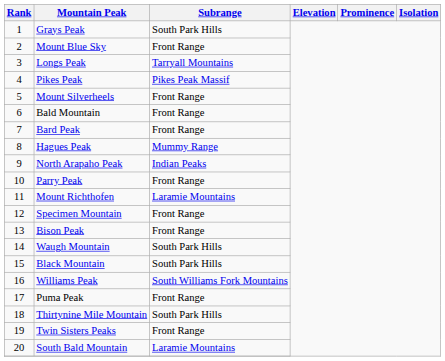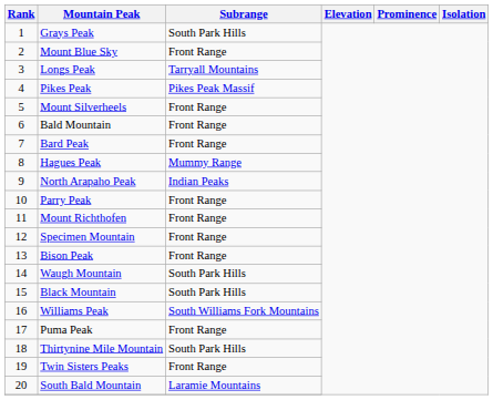 <table class="wikitable sortable">
 <tr>
 <th><a href='#'>Rank</a></th>
 <th><a href='#'>Mountain Peak</a></th>
 <th><a href='#'>Subrange</a></th>
 <th><a href='#'>Elevation</a></th>
 <th><a href='#'>Prominence</a></th>
 <th><a href='#'>Isolation</a></th>
 </tr>
 <tr>
 <td align=center>1</td>
 <td><a href='#'>Grays Peak</a> </td>
 <td>South Park Hills <br></td>
 </tr>
 <tr>
 <td align=center>2</td>
 <td><a href='#'>Mount Blue Sky</a> </td>
 <td>Front Range<br></td>
 </tr>
 <tr>
 <td align=center>3</td>
 <td><a href='#'>Longs Peak</a> </td>
 <td><a href='#'>Tarryall Mountains</a> <br></td>
 </tr>
 <tr>
 <td align=center>4</td>
 <td><a href='#'>Pikes Peak</a> </td>
 <td><a href='#'>Pikes Peak Massif</a><br></td>
 </tr>
 <tr>
 <td align=center>5</td>
 <td><a href='#'>Mount Silverheels</a>  </td>
 <td>Front Range<br></td>
 </tr>
 <tr>
 <td align=center>6</td>
 <td>Bald Mountain </td>
 <td>Front Range<br></td>
 </tr>
 <tr>
 <td align=center>7</td>
 <td><a href='#'>Bard Peak</a> </td>
 <td>Front Range<br></td>
 </tr>
 <tr>
 <td align=center>8</td>
 <td><a href='#'>Hagues Peak</a>  </td>
 <td><a href='#'>Mummy Range</a><br></td>
 </tr>
 <tr>
 <td align=center>9</td>
 <td><a href='#'>North Arapaho Peak</a> </td>
 <td><a href='#'>Indian Peaks</a> <br></td>
 </tr>
 <tr>
 <td align=center>10</td>
 <td><a href='#'>Parry Peak</a></td>
 <td>Front Range<br></td>
 </tr>
 <tr>
 <td align=center>11</td>
 <td><a href='#'>Mount Richthofen</a> </td>
-<td><a href='#'>Laramie Mountains</a><br></td>
+<td>Front Range<br></td>
 </tr>
 <tr>
 <td align=center>12</td>
 <td><a href='#'>Specimen Mountain</a> </td>
 <td>Front Range<br></td>
 </tr>
 <tr>
 <td align=center>13</td>
 <td><a href='#'>Bison Peak</a>  </td>
 <td>Front Range<br></td>
 </tr>
 <tr>
 <td align=center>14</td>
 <td><a href='#'>Waugh Mountain</a> </td>
 <td>South Park Hills <br></td>
 </tr>
 <tr>
 <td align=center>15</td>
 <td><a href='#'>Black Mountain</a>  </td>
 <td>South Park Hills <br></td>
 </tr>
 <tr>
 <td align=center>16</td>
 <td><a href='#'>Williams Peak</a>  </td>
 <td><a href='#'>South Williams Fork Mountains</a> <br></td>
 </tr>
 <tr>
 <td align=center>17</td>
 <td>Puma Peak </td>
 <td>Front Range<br></td>
 </tr>
 <tr>
 <td align=center>18</td>
 <td><a href='#'>Thirtynine Mile Mountain</a> </td>
 <td>South Park Hills <br></td>
 </tr>
 <tr>
 <td align=center>19</td>
 <td><a href='#'>Twin Sisters Peaks</a> </td>
 <td>Front Range<br></td>
 </tr>
 <tr>
 <td align=center>20</td>
 <td><a href='#'>South Bald Mountain</a> </td>
 <td><a href='#'>Laramie Mountains</a><br></td>
 </tr>
 <tr>
 </tr>
 </table>
